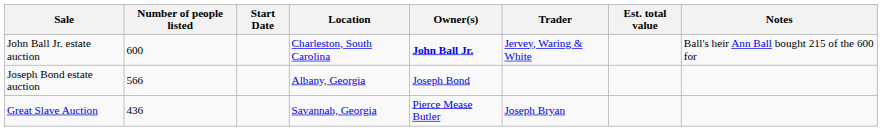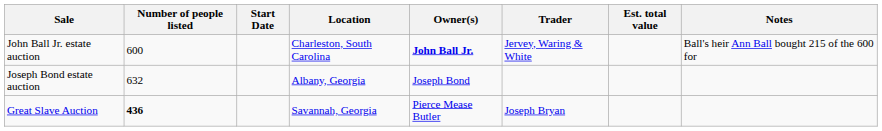 <table class="wikitable">
 <tr>
 <th>Sale</th>
 <th>Number of people listed</th>
 <th>Start Date</th>
 <th>Location</th>
 <th>Owner(s)</th>
 <th>Trader</th>
 <th>Est. total value</th>
 <th>Notes</th>
 </tr>
 <tr>
 <td>John Ball Jr. estate auction</td>
 <td>600</td>
 <td></td>
 <td><a href='#'>Charleston, South Carolina</a></td>
 <td><strong><a href='#'>John Ball Jr.</a></strong></td>
 <td><a href='#'>Jervey, Waring & White</a></td>
 <td></td>
 <td>Ball's heir <a href='#'>Ann Ball</a> bought 215 of the 600 for </td>
 </tr>
 <tr>
 <td>Joseph Bond estate auction</td>
-<td>566</td>
+<td>632</td>
 <td></td>
 <td><a href='#'>Albany, Georgia</a></td>
 <td><a href='#'>Joseph Bond</a></td>
 <td></td>
 <td></td>
 <td></td>
 </tr>
 <tr>
 <td><a href='#'>Great Slave Auction</a></td>
-<td>436</td>
+<td><strong>436</strong></td>
 <td></td>
 <td><a href='#'>Savannah, Georgia</a></td>
 <td><a href='#'>Pierce Mease Butler</a></td>
 <td><a href='#'>Joseph Bryan</a></td>
 <td></td>
 <td></td>
 </tr>
 </table>
